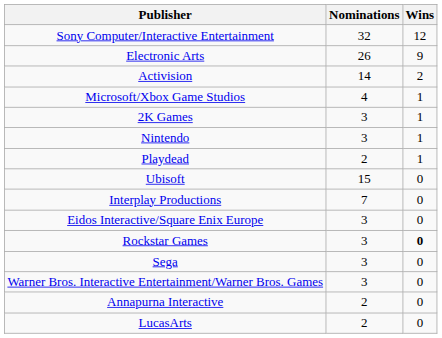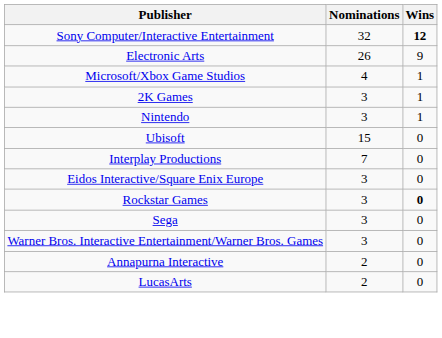 <table class="wikitable sortable plainrowheaders" rowspan="2" style="text-align:center;" background: #f6e39c;>
 <tr>
 <th scope="col">Publisher</th>
 <th scope="col">Nominations</th>
 <th scope="col">Wins</th>
 </tr>
 <tr>
 <td><a href='#'>Sony Computer/Interactive Entertainment</a></td>
 <td>32</td>
-<td>12</td>
+<td><strong>12</strong></td>
 </tr>
 <tr>
 <td><a href='#'>Electronic Arts</a></td>
 <td>26</td>
 <td>9</td>
-</tr>
-<tr>
-<td><a href='#'>Activision</a></td>
-<td>14</td>
-<td>2</td>
 </tr>
 <tr>
 <td><a href='#'>Microsoft/Xbox Game Studios</a></td>
 <td>4</td>
 <td>1</td>
 </tr>
 <tr>
 <td><a href='#'>2K Games</a></td>
 <td>3</td>
 <td>1</td>
 </tr>
 <tr>
 <td><a href='#'>Nintendo</a></td>
 <td>3</td>
-<td>1</td>
-</tr>
-<tr>
-<td><a href='#'>Playdead</a></td>
-<td>2</td>
 <td>1</td>
 </tr>
 <tr>
 <td><a href='#'>Ubisoft</a></td>
 <td>15</td>
 <td>0</td>
 </tr>
 <tr>
 <td><a href='#'>Interplay Productions</a></td>
 <td>7</td>
 <td>0</td>
 </tr>
 <tr>
 <td><a href='#'>Eidos Interactive/Square Enix Europe</a></td>
 <td>3</td>
 <td>0</td>
 </tr>
 <tr>
 <td><a href='#'>Rockstar Games</a></td>
 <td>3</td>
 <td><strong>0</strong></td>
 </tr>
 <tr>
 <td><a href='#'>Sega</a></td>
 <td>3</td>
 <td>0</td>
 </tr>
 <tr>
 <td><a href='#'>Warner Bros. Interactive Entertainment/Warner Bros. Games</a></td>
 <td>3</td>
 <td>0</td>
 </tr>
 <tr>
 <td><a href='#'>Annapurna Interactive</a></td>
 <td>2</td>
 <td>0</td>
 </tr>
 <tr>
 <td><a href='#'>LucasArts</a></td>
 <td>2</td>
 <td>0</td>
 </tr>
 </table>
